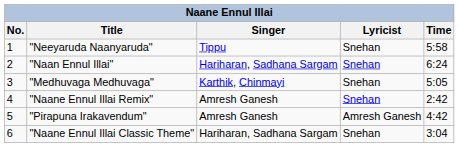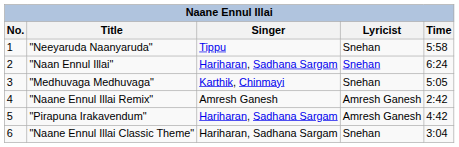 <table class="wikitable">
 <tr>
 <th colspan="5" style="background: LightSteelBlue;">Naane Ennul Illai</th>
 </tr>
 <tr>
 <th>No.</th>
 <th>Title</th>
 <th>Singer</th>
 <th>Lyricist</th>
 <th>Time</th>
 </tr>
 <tr>
 <td>1</td>
 <td>"Neeyaruda Naanyaruda"</td>
 <td><a href='#'>Tippu</a></td>
 <td>Snehan</td>
 <td>5:58</td>
 </tr>
 <tr>
 <td>2</td>
 <td>"Naan Ennul Illai"</td>
 <td><a href='#'>Hariharan</a>, <a href='#'>Sadhana Sargam</a></td>
 <td><a href='#'>Snehan</a></td>
 <td>6:24</td>
 </tr>
 <tr>
 <td>3</td>
 <td>"Medhuvaga Medhuvaga"</td>
 <td><a href='#'>Karthik</a>, <a href='#'>Chinmayi</a></td>
 <td>Snehan</td>
 <td>5:05</td>
 </tr>
 <tr>
 <td>4</td>
 <td>"Naane Ennul Illai Remix"</td>
 <td>Amresh Ganesh</td>
-<td><a href='#'>Snehan</a></td>
+<td>Amresh Ganesh</td>
 <td>2:42</td>
 </tr>
 <tr>
 <td>5</td>
 <td>"Pirapuna Irakavendum"</td>
-<td>Amresh Ganesh</td>
+<td><a href='#'>Hariharan</a>, <a href='#'>Sadhana Sargam</a></td>
 <td>Amresh Ganesh</td>
 <td>4:42</td>
 </tr>
 <tr>
 <td>6</td>
 <td>"Naane Ennul Illai Classic Theme"</td>
 <td>Hariharan, Sadhana Sargam</td>
 <td>Snehan</td>
 <td>3:04</td>
 </tr>
 </table>
